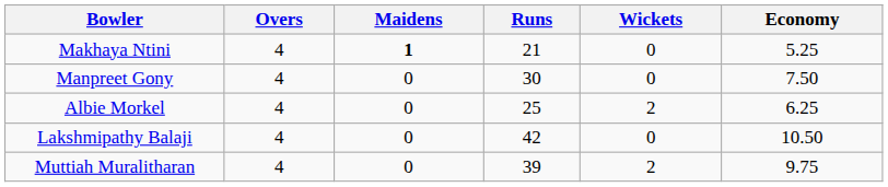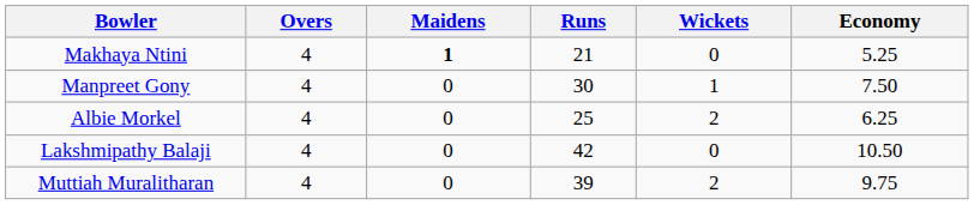 <table border="1" cellpadding="1" cellspacing="0" style="border: gray solid 1px; border-collapse: collapse; text-align: center; width: 60%;" class=wikitable>
 <tr>
 <th width="25%"><a href='#'>Bowler</a></th>
 <th><a href='#'>Overs</a></th>
 <th><a href='#'>Maidens</a></th>
 <th><a href='#'>Runs</a></th>
 <th><a href='#'>Wickets</a></th>
 <th>Economy</th>
 </tr>
 <tr>
 <td><a href='#'>Makhaya Ntini</a></td>
 <td>4</td>
 <td><strong>1</strong></td>
 <td>21</td>
 <td>0</td>
 <td>5.25</td>
 </tr>
 <tr>
 <td><a href='#'>Manpreet Gony</a></td>
 <td>4</td>
 <td>0</td>
 <td>30</td>
-<td>0</td>
+<td>1</td>
 <td>7.50</td>
 </tr>
 <tr>
 <td><a href='#'>Albie Morkel</a></td>
 <td>4</td>
 <td>0</td>
 <td>25</td>
 <td>2</td>
 <td>6.25</td>
 </tr>
 <tr>
 <td><a href='#'>Lakshmipathy Balaji</a></td>
 <td>4</td>
 <td>0</td>
 <td>42</td>
 <td>0</td>
 <td>10.50</td>
 </tr>
 <tr>
 <td><a href='#'>Muttiah Muralitharan</a></td>
 <td>4</td>
 <td>0</td>
 <td>39</td>
 <td>2</td>
 <td>9.75</td>
 </tr>
 </table>
